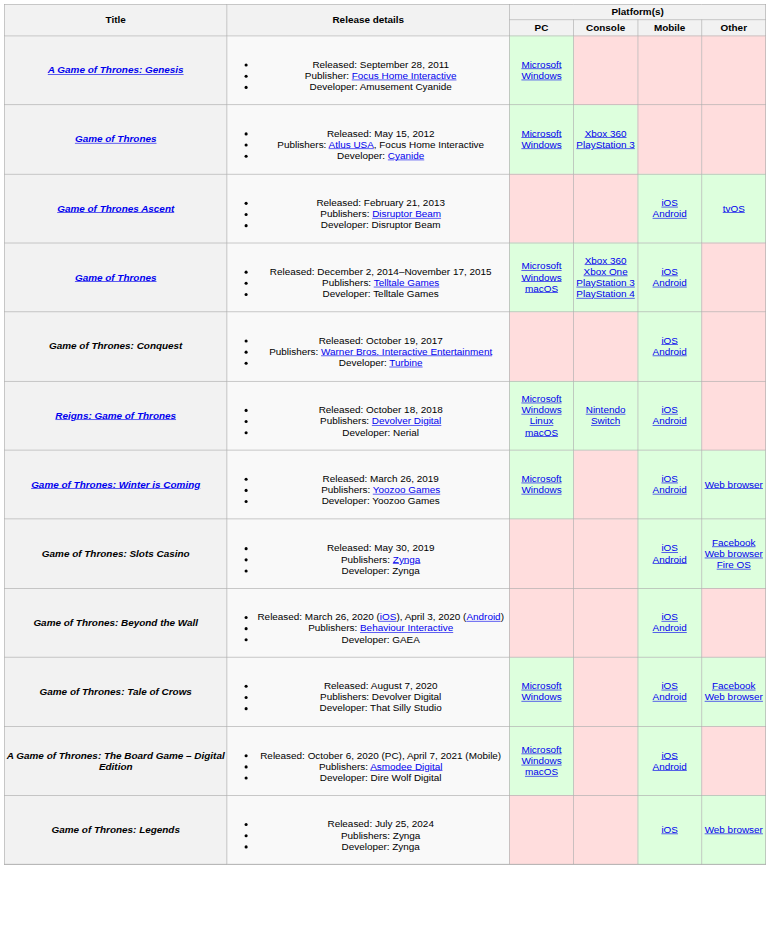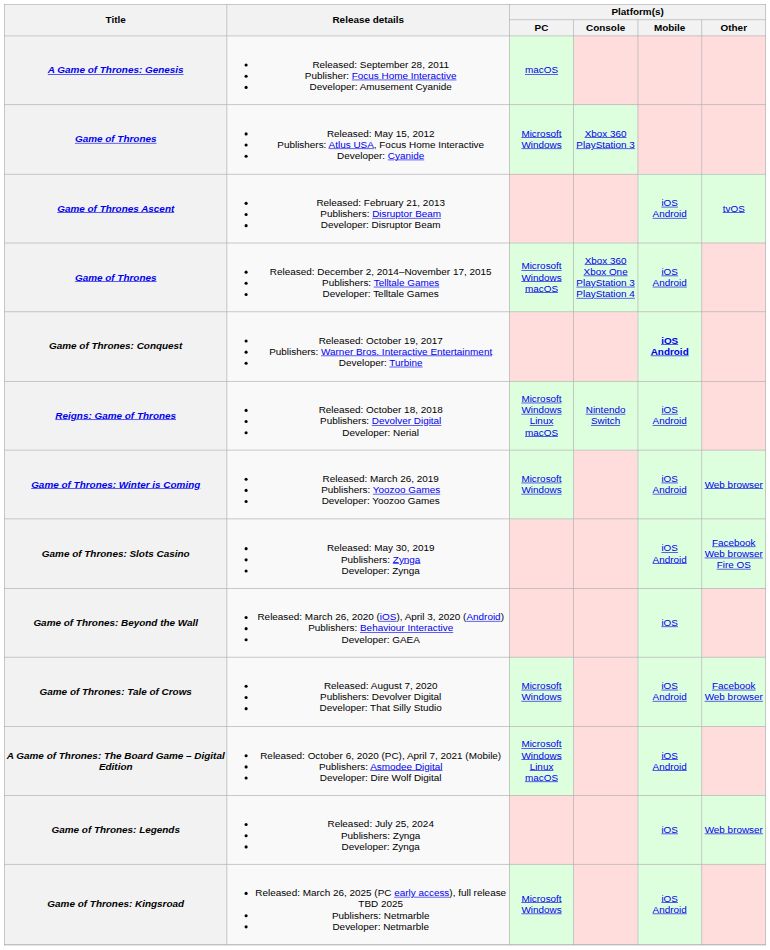 <table class="wikitable plainrowheaders" style="text-align: center;">
 <tr>
 <th scope="col" rowspan="2" style="width: 22em;">Title</th>
 <th scope="col" rowspan="2" style="width: 28em;">Release details</th>
 <th scope="col" colspan="4">Platform(s)</th>
 </tr>
 <tr>
 <th scope="col" style="width: 6em;">PC</th>
 <th scope="col" style="width: 6em;">Console</th>
 <th scope="col" style="width: 6em;">Mobile</th>
 <th scope="col" style="width: 6em;">Other</th>
 </tr>
 <tr>
 <th scope="row"><em><a href='#'>A Game of Thrones: Genesis</a></em></th>
 <td><br><ul><li>Released: September 28, 2011</li><li>Publisher: <a href='#'>Focus Home Interactive</a></li><li>Developer: Amusement Cyanide</li></ul></td>
-<td style="background:#dfd;"><a href='#'>Microsoft Windows</a></td>
+<td style="background:#dfd;"><a href='#'>macOS</a></td>
 <td style="background:#fdd;"></td>
 <td style="background:#fdd;"></td>
 <td style="background:#fdd;"></td>
 </tr>
 <tr>
 <th scope="row"><em><a href='#'>Game of Thrones</a></em></th>
 <td><br><ul><li>Released: May 15, 2012</li><li>Publishers: <a href='#'>Atlus USA</a>, Focus Home Interactive</li><li>Developer: <a href='#'>Cyanide</a></li></ul></td>
 <td style="background:#dfd;"><a href='#'>Microsoft Windows</a></td>
 <td style="background:#dfd;"><a href='#'>Xbox 360</a> <br> <a href='#'>PlayStation 3</a></td>
 <td style="background:#fdd;"></td>
 <td style="background:#fdd;"></td>
 </tr>
 <tr>
 <th scope="row"><em><a href='#'>Game of Thrones Ascent</a></em></th>
 <td><br><ul><li>Released: February 21, 2013</li><li>Publishers: <a href='#'>Disruptor Beam</a></li><li>Developer: Disruptor Beam</li></ul></td>
 <td style="background:#fdd;"></td>
 <td style="background:#fdd;"></td>
 <td style="background:#dfd;"><a href='#'>iOS</a> <br> <a href='#'>Android</a></td>
 <td style="background:#dfd;"><a href='#'>tvOS</a></td>
 </tr>
 <tr>
 <th scope="row"><em><a href='#'>Game of Thrones</a></em></th>
 <td><br><ul><li>Released: December 2, 2014–November 17, 2015</li><li>Publishers: <a href='#'>Telltale Games</a></li><li>Developer: Telltale Games</li></ul></td>
 <td style="background:#dfd;"><a href='#'>Microsoft Windows</a> <br> <a href='#'>macOS</a></td>
 <td style="background:#dfd;"><a href='#'>Xbox 360</a> <br> <a href='#'>Xbox One</a> <br> <a href='#'>PlayStation 3</a> <br> <a href='#'>PlayStation 4</a></td>
 <td style="background:#dfd;"><a href='#'>iOS</a> <br> <a href='#'>Android</a></td>
 <td style="background:#fdd;"></td>
 </tr>
 <tr>
 <th scope="row"><em>Game of Thrones: Conquest</em></th>
 <td><br><ul><li>Released: October 19, 2017</li><li>Publishers: <a href='#'>Warner Bros. Interactive Entertainment</a></li><li>Developer: <a href='#'>Turbine</a></li></ul></td>
 <td style="background:#fdd;"></td>
 <td style="background:#fdd;"></td>
-<td style="background:#dfd;"><a href='#'>iOS</a> <br> <a href='#'>Android</a></td>
+<td style="background:#dfd;"><strong><a href='#'>iOS</a> <br> <a href='#'>Android</a></strong></td>
 <td style="background:#fdd;"></td>
 </tr>
 <tr>
 <th scope="row"><em><a href='#'>Reigns: Game of Thrones</a></em></th>
 <td><br><ul><li>Released: October 18, 2018</li><li>Publishers: <a href='#'>Devolver Digital</a></li><li>Developer: Nerial</li></ul></td>
 <td style="background:#dfd;"><a href='#'>Microsoft Windows</a> <br> <a href='#'>Linux</a> <br> <a href='#'>macOS</a></td>
 <td style="background:#dfd;"><a href='#'>Nintendo Switch</a></td>
 <td style="background:#dfd;"><a href='#'>iOS</a> <br> <a href='#'>Android</a></td>
 <td style="background:#fdd;"></td>
 </tr>
 <tr>
 <th scope="row"><em><a href='#'>Game of Thrones: Winter is Coming</a></em></th>
 <td><br><ul><li>Released: March 26, 2019</li><li>Publishers: <a href='#'>Yoozoo Games</a></li><li>Developer: Yoozoo Games</li></ul></td>
 <td style="background:#dfd;"><a href='#'>Microsoft Windows</a></td>
 <td style="background:#fdd;"></td>
 <td style="background:#dfd;"><a href='#'>iOS</a> <br> <a href='#'>Android</a></td>
 <td style="background:#dfd;"><a href='#'>Web browser</a></td>
 </tr>
 <tr>
 <th scope="row"><em>Game of Thrones: Slots Casino</em></th>
 <td><br><ul><li>Released: May 30, 2019</li><li>Publishers: <a href='#'>Zynga</a></li><li>Developer: Zynga</li></ul></td>
 <td style="background:#fdd;"></td>
 <td style="background:#fdd;"></td>
 <td style="background:#dfd;"><a href='#'>iOS</a> <br> <a href='#'>Android</a></td>
 <td style="background:#dfd;"><a href='#'>Facebook</a> <br> <a href='#'>Web browser</a> <br> <a href='#'>Fire OS</a></td>
 </tr>
 <tr>
 <th scope="row"><em>Game of Thrones: Beyond the Wall</em></th>
 <td><br><ul><li>Released: March 26, 2020 (<a href='#'>iOS</a>), April 3, 2020 (<a href='#'>Android</a>)</li><li>Publishers: <a href='#'>Behaviour Interactive</a></li><li>Developer: GAEA</li></ul></td>
 <td style="background:#fdd;"></td>
 <td style="background:#fdd;"></td>
-<td style="background:#dfd;"><a href='#'>iOS</a> <br> <a href='#'>Android</a></td>
+<td style="background:#dfd;"><a href='#'>iOS</a></td>
 <td style="background:#fdd;"></td>
 </tr>
 <tr>
 <th scope="row"><em>Game of Thrones: Tale of Crows</em></th>
 <td><br><ul><li>Released: August 7, 2020</li><li>Publishers: Devolver Digital</li><li>Developer: That Silly Studio</li></ul></td>
 <td style="background:#dfd;"><a href='#'>Microsoft Windows</a></td>
 <td style="background:#fdd;"></td>
 <td style="background:#dfd;"><a href='#'>iOS</a> <br> <a href='#'>Android</a></td>
 <td style="background:#dfd;"><a href='#'>Facebook</a> <br> <a href='#'>Web browser</a></td>
 </tr>
 <tr>
 <th scope="row"><em>A Game of Thrones: The Board Game – Digital Edition</em></th>
 <td><br><ul><li>Released: October 6, 2020 (PC), April 7, 2021 (Mobile)</li><li>Publishers: <a href='#'>Asmodee Digital</a></li><li>Developer: Dire Wolf Digital</li></ul></td>
-<td style="background:#dfd;"><a href='#'>Microsoft Windows</a> <br> <a href='#'>macOS</a></td>
+<td style="background:#dfd;"><a href='#'>Microsoft Windows</a> <br> <a href='#'>Linux</a> <br> <a href='#'>macOS</a></td>
 <td style="background:#fdd;"></td>
 <td style="background:#dfd;"><a href='#'>iOS</a> <br> <a href='#'>Android</a></td>
 <td style="background:#fdd;"></td>
 </tr>
 <tr>
 <th scope="row"><em>Game of Thrones: Legends</em></th>
 <td><br><ul><li>Released: July 25, 2024</li><li>Publishers: Zynga</li><li>Developer: Zynga</li></ul></td>
 <td style="background:#fdd;"></td>
 <td style="background:#fdd;"></td>
 <td style="background:#dfd;"><a href='#'>iOS</a></td>
 <td style="background:#dfd;"><a href='#'>Web browser</a></td>
 </tr>
 <tr>
+<th scope="row"><em>Game of Thrones: Kingsroad</em></th>
+<td><br><ul><li>Released: March 26, 2025 (PC <a href='#'>early access</a>), full release TBD 2025</li><li>Publishers: Netmarble</li><li>Developer: Netmarble</li></ul></td>
+<td style="background:#dfd;"><a href='#'>Microsoft Windows</a></td>
+<td style="background:#fdd;"></td>
+<td style="background:#dfd;"><a href='#'>iOS</a> <br> <a href='#'>Android</a></td>
+<td style="background:#fdd;"></td>
+</tr>
+<tr>
 </tr>
 </table>
